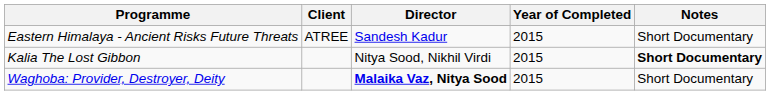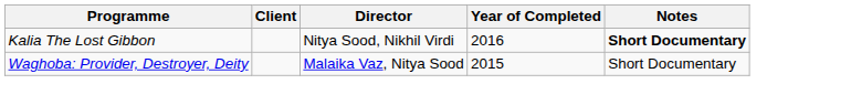 <table class="wikitable sortable">
 <tr>
 <th>Programme</th>
 <th>Client</th>
 <th>Director</th>
 <th>Year of Completed</th>
 <th>Notes</th>
 </tr>
 <tr>
-<td><em>Eastern Himalaya - Ancient Risks Future Threats</em></td>
-<td>ATREE</td>
-<td><a href='#'>Sandesh Kadur</a></td>
-<td>2015</td>
-<td>Short Documentary</td>
-</tr>
-<tr>
 <td><em>Kalia The Lost Gibbon</em></td>
 <td></td>
 <td>Nitya Sood, Nikhil Virdi</td>
-<td>2015</td>
+<td>2016</td>
 <td><strong>Short Documentary</strong></td>
 </tr>
 <tr>
 <td><em><a href='#'>Waghoba: Provider, Destroyer, Deity</a></em></td>
 <td></td>
-<td><strong><a href='#'>Malaika Vaz</a>, Nitya Sood</strong></td>
+<td><a href='#'>Malaika Vaz</a>, Nitya Sood</td>
 <td>2015</td>
 <td>Short Documentary</td>
 </tr>
 </table>
